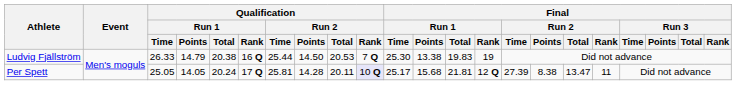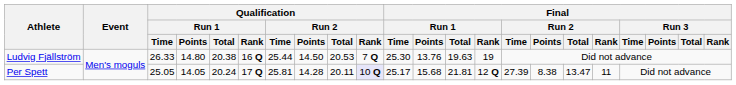 <table class="wikitable" style="font-size:90%">
 <tr>
 <th rowspan=3>Athlete</th>
 <th rowspan=3>Event</th>
 <th colspan=8>Qualification</th>
 <th colspan=12>Final</th>
 </tr>
 <tr style="font-size:95%">
 <th colspan=4>Run 1</th>
 <th colspan=4>Run 2</th>
 <th colspan=4>Run 1</th>
 <th colspan=4>Run 2</th>
 <th colspan=4>Run 3</th>
 </tr>
 <tr style="font-size:95%">
 <th>Time</th>
 <th>Points</th>
 <th>Total</th>
 <th>Rank</th>
 <th>Time</th>
 <th>Points</th>
 <th>Total</th>
 <th>Rank</th>
 <th>Time</th>
 <th>Points</th>
 <th>Total</th>
 <th>Rank</th>
 <th>Time</th>
 <th>Points</th>
 <th>Total</th>
 <th>Rank</th>
 <th>Time</th>
 <th>Points</th>
 <th>Total</th>
 <th>Rank</th>
 </tr>
 <tr align=center>
 <td align=left><a href='#'>Ludvig Fjällström</a></td>
 <td align=left rowspan=2><a href='#'>Men's moguls</a></td>
 <td>26.33</td>
-<td>14.79</td>
+<td>14.80</td>
 <td>20.38</td>
 <td>16 <strong>Q</strong></td>
 <td>25.44</td>
 <td>14.50</td>
 <td>20.53</td>
 <td>7 <strong>Q</strong></td>
 <td>25.30</td>
-<td>13.38</td>
-<td>19.83</td>
+<td>13.76</td>
+<td>19.63</td>
 <td>19</td>
 <td colspan=8>Did not advance</td>
 </tr>
 <tr align=center>
 <td align=left><a href='#'>Per Spett</a></td>
 <td>25.05</td>
 <td>14.05</td>
 <td>20.24</td>
 <td>17 <strong>Q</strong></td>
 <td>25.81</td>
 <td>14.28</td>
 <td>20.11</td>
 <td style="background: lavender;">10 <strong>Q</strong></td>
 <td>25.17</td>
 <td>15.68</td>
 <td>21.81</td>
 <td>12 <strong>Q</strong></td>
 <td>27.39</td>
 <td>8.38</td>
 <td>13.47</td>
 <td>11</td>
 <td colspan=4>Did not advance</td>
 </tr>
 </table>
